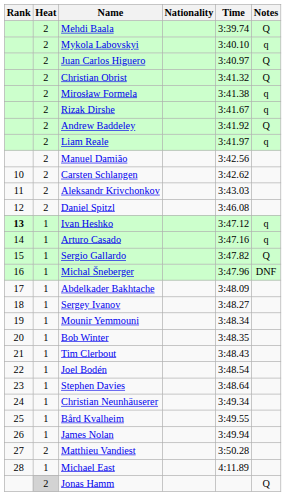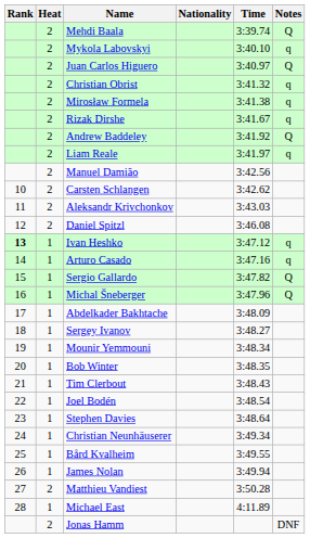 <table class="wikitable sortable" style="text-align:center">
 <tr>
 <th>Rank</th>
 <th>Heat</th>
 <th>Name</th>
 <th>Nationality</th>
 <th>Time</th>
 <th>Notes</th>
 </tr>
 <tr bgcolor=ccffcc>
 <td></td>
 <td>2</td>
 <td align=left><a href='#'>Mehdi Baala</a></td>
 <td align=left></td>
 <td>3:39.74</td>
 <td>Q</td>
 </tr>
 <tr bgcolor=ccffcc>
 <td></td>
 <td>2</td>
 <td align=left><a href='#'>Mykola Labovskyi</a></td>
 <td align=left></td>
 <td>3:40.10</td>
 <td>q</td>
 </tr>
 <tr bgcolor=ccffcc>
 <td></td>
 <td>2</td>
 <td align=left><a href='#'>Juan Carlos Higuero</a></td>
 <td align=left></td>
 <td>3:40.97</td>
 <td>Q</td>
 </tr>
 <tr bgcolor=ccffcc>
 <td></td>
 <td>2</td>
 <td align=left><a href='#'>Christian Obrist</a></td>
 <td align=left></td>
 <td>3:41.32</td>
-<td>Q</td>
+<td>q</td>
 </tr>
 <tr bgcolor=ccffcc>
 <td></td>
 <td>2</td>
 <td align=left><a href='#'>Mirosław Formela</a></td>
 <td align=left></td>
 <td>3:41.38</td>
 <td>q</td>
 </tr>
 <tr bgcolor=ccffcc>
 <td></td>
 <td>2</td>
 <td align=left><a href='#'>Rizak Dirshe</a></td>
 <td align=left></td>
 <td>3:41.67</td>
 <td>q</td>
 </tr>
 <tr bgcolor=ccffcc>
 <td></td>
 <td>2</td>
 <td align=left><a href='#'>Andrew Baddeley</a></td>
 <td align=left></td>
 <td>3:41.92</td>
 <td>Q</td>
 </tr>
 <tr bgcolor=ccffcc>
 <td></td>
 <td>2</td>
 <td align=left><a href='#'>Liam Reale</a></td>
 <td align=left></td>
 <td>3:41.97</td>
 <td>q</td>
 </tr>
 <tr>
 <td></td>
 <td>2</td>
 <td align=left><a href='#'>Manuel Damião</a></td>
 <td align=left></td>
 <td>3:42.56</td>
 <td></td>
 </tr>
 <tr>
 <td>10</td>
 <td>2</td>
 <td align=left><a href='#'>Carsten Schlangen</a></td>
 <td align=left></td>
 <td>3:42.62</td>
 <td></td>
 </tr>
 <tr>
 <td>11</td>
 <td>2</td>
 <td align=left><a href='#'>Aleksandr Krivchonkov</a></td>
 <td align=left></td>
 <td>3:43.03</td>
 <td></td>
 </tr>
 <tr>
 <td>12</td>
 <td>2</td>
 <td align=left><a href='#'>Daniel Spitzl</a></td>
 <td align=left></td>
 <td>3:46.08</td>
 <td></td>
 </tr>
 <tr bgcolor=ccffcc>
 <td><strong>13</strong></td>
 <td>1</td>
 <td align=left><a href='#'>Ivan Heshko</a></td>
 <td align=left></td>
 <td>3:47.12</td>
 <td>q</td>
 </tr>
 <tr bgcolor=ccffcc>
 <td>14</td>
 <td>1</td>
 <td align=left><a href='#'>Arturo Casado</a></td>
 <td align=left></td>
 <td>3:47.16</td>
 <td>q</td>
 </tr>
 <tr bgcolor=ccffcc>
 <td>15</td>
 <td>1</td>
 <td align=left><a href='#'>Sergio Gallardo</a></td>
 <td align=left></td>
 <td>3:47.82</td>
 <td>Q</td>
 </tr>
 <tr bgcolor=ccffcc>
 <td>16</td>
 <td>1</td>
 <td align=left><a href='#'>Michal Šneberger</a></td>
 <td align=left></td>
 <td>3:47.96</td>
-<td>DNF</td>
+<td>Q</td>
 </tr>
 <tr>
 <td>17</td>
 <td>1</td>
 <td align=left><a href='#'>Abdelkader Bakhtache</a></td>
 <td align=left></td>
 <td>3:48.09</td>
 <td></td>
 </tr>
 <tr>
 <td>18</td>
 <td>1</td>
 <td align=left><a href='#'>Sergey Ivanov</a></td>
 <td align=left></td>
 <td>3:48.27</td>
 <td></td>
 </tr>
 <tr>
 <td>19</td>
 <td>1</td>
 <td align=left><a href='#'>Mounir Yemmouni</a></td>
 <td align=left></td>
 <td>3:48.34</td>
 <td></td>
 </tr>
 <tr>
 <td>20</td>
 <td>1</td>
 <td align=left><a href='#'>Bob Winter</a></td>
 <td align=left></td>
 <td>3:48.35</td>
 <td></td>
 </tr>
 <tr>
 <td>21</td>
 <td>1</td>
 <td align=left><a href='#'>Tim Clerbout</a></td>
 <td align=left></td>
 <td>3:48.43</td>
 <td></td>
 </tr>
 <tr>
 <td>22</td>
 <td>1</td>
 <td align=left><a href='#'>Joel Bodén</a></td>
 <td align=left></td>
 <td>3:48.54</td>
 <td></td>
 </tr>
 <tr>
 <td>23</td>
 <td>1</td>
 <td align=left><a href='#'>Stephen Davies</a></td>
 <td align=left></td>
 <td>3:48.64</td>
 <td></td>
 </tr>
 <tr>
 <td>24</td>
 <td>1</td>
 <td align=left><a href='#'>Christian Neunhäuserer</a></td>
 <td align=left></td>
 <td>3:49.34</td>
 <td></td>
 </tr>
 <tr>
 <td>25</td>
 <td>1</td>
 <td align=left><a href='#'>Bård Kvalheim</a></td>
 <td align=left></td>
 <td>3:49.55</td>
 <td></td>
 </tr>
 <tr>
 <td>26</td>
 <td>1</td>
 <td align=left><a href='#'>James Nolan</a></td>
 <td align=left></td>
 <td>3:49.94</td>
 <td></td>
 </tr>
 <tr>
 <td>27</td>
 <td>2</td>
 <td align=left><a href='#'>Matthieu Vandiest</a></td>
 <td align=left></td>
 <td>3:50.28</td>
 <td></td>
 </tr>
 <tr>
 <td>28</td>
 <td>1</td>
 <td align=left><a href='#'>Michael East</a></td>
 <td align=left></td>
 <td>4:11.89</td>
 <td></td>
 </tr>
 <tr>
 <td></td>
-<td style="background: lightgrey;">2</td>
+<td>2</td>
 <td align=left><a href='#'>Jonas Hamm</a></td>
 <td align=left></td>
 <td></td>
-<td>Q</td>
+<td>DNF</td>
 </tr>
 </table>
